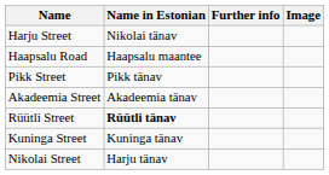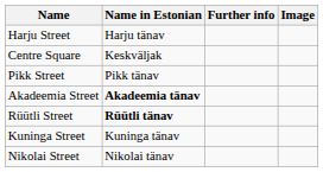 <table class="wikitable sortable">
 <tr>
 <th>Name</th>
 <th>Name in Estonian</th>
 <th>Further info</th>
 <th>Image</th>
 </tr>
 <tr>
 <td>Harju Street</td>
-<td>Nikolai tänav</td>
+<td>Harju tänav</td>
 <td></td>
 <td></td>
 </tr>
 <tr>
-<td>Haapsalu Road</td>
-<td>Haapsalu maantee</td>
+<td>Centre Square</td>
+<td>Keskväljak</td>
 <td></td>
 <td></td>
 </tr>
 <tr>
 <td>Pikk Street</td>
 <td>Pikk tänav</td>
 <td></td>
 <td></td>
 </tr>
 <tr>
 <td>Akadeemia Street</td>
-<td>Akadeemia tänav</td>
+<td><strong>Akadeemia tänav</strong></td>
 <td></td>
 <td></td>
 </tr>
 <tr>
 <td>Rüütli Street</td>
 <td><strong>Rüütli tänav</strong></td>
 <td></td>
 <td></td>
 </tr>
 <tr>
 <td>Kuninga Street</td>
 <td>Kuninga tänav</td>
 <td></td>
 <td></td>
 </tr>
 <tr>
 <td>Nikolai Street</td>
-<td>Harju tänav</td>
+<td>Nikolai tänav</td>
 <td></td>
 <td></td>
 </tr>
 </table>
